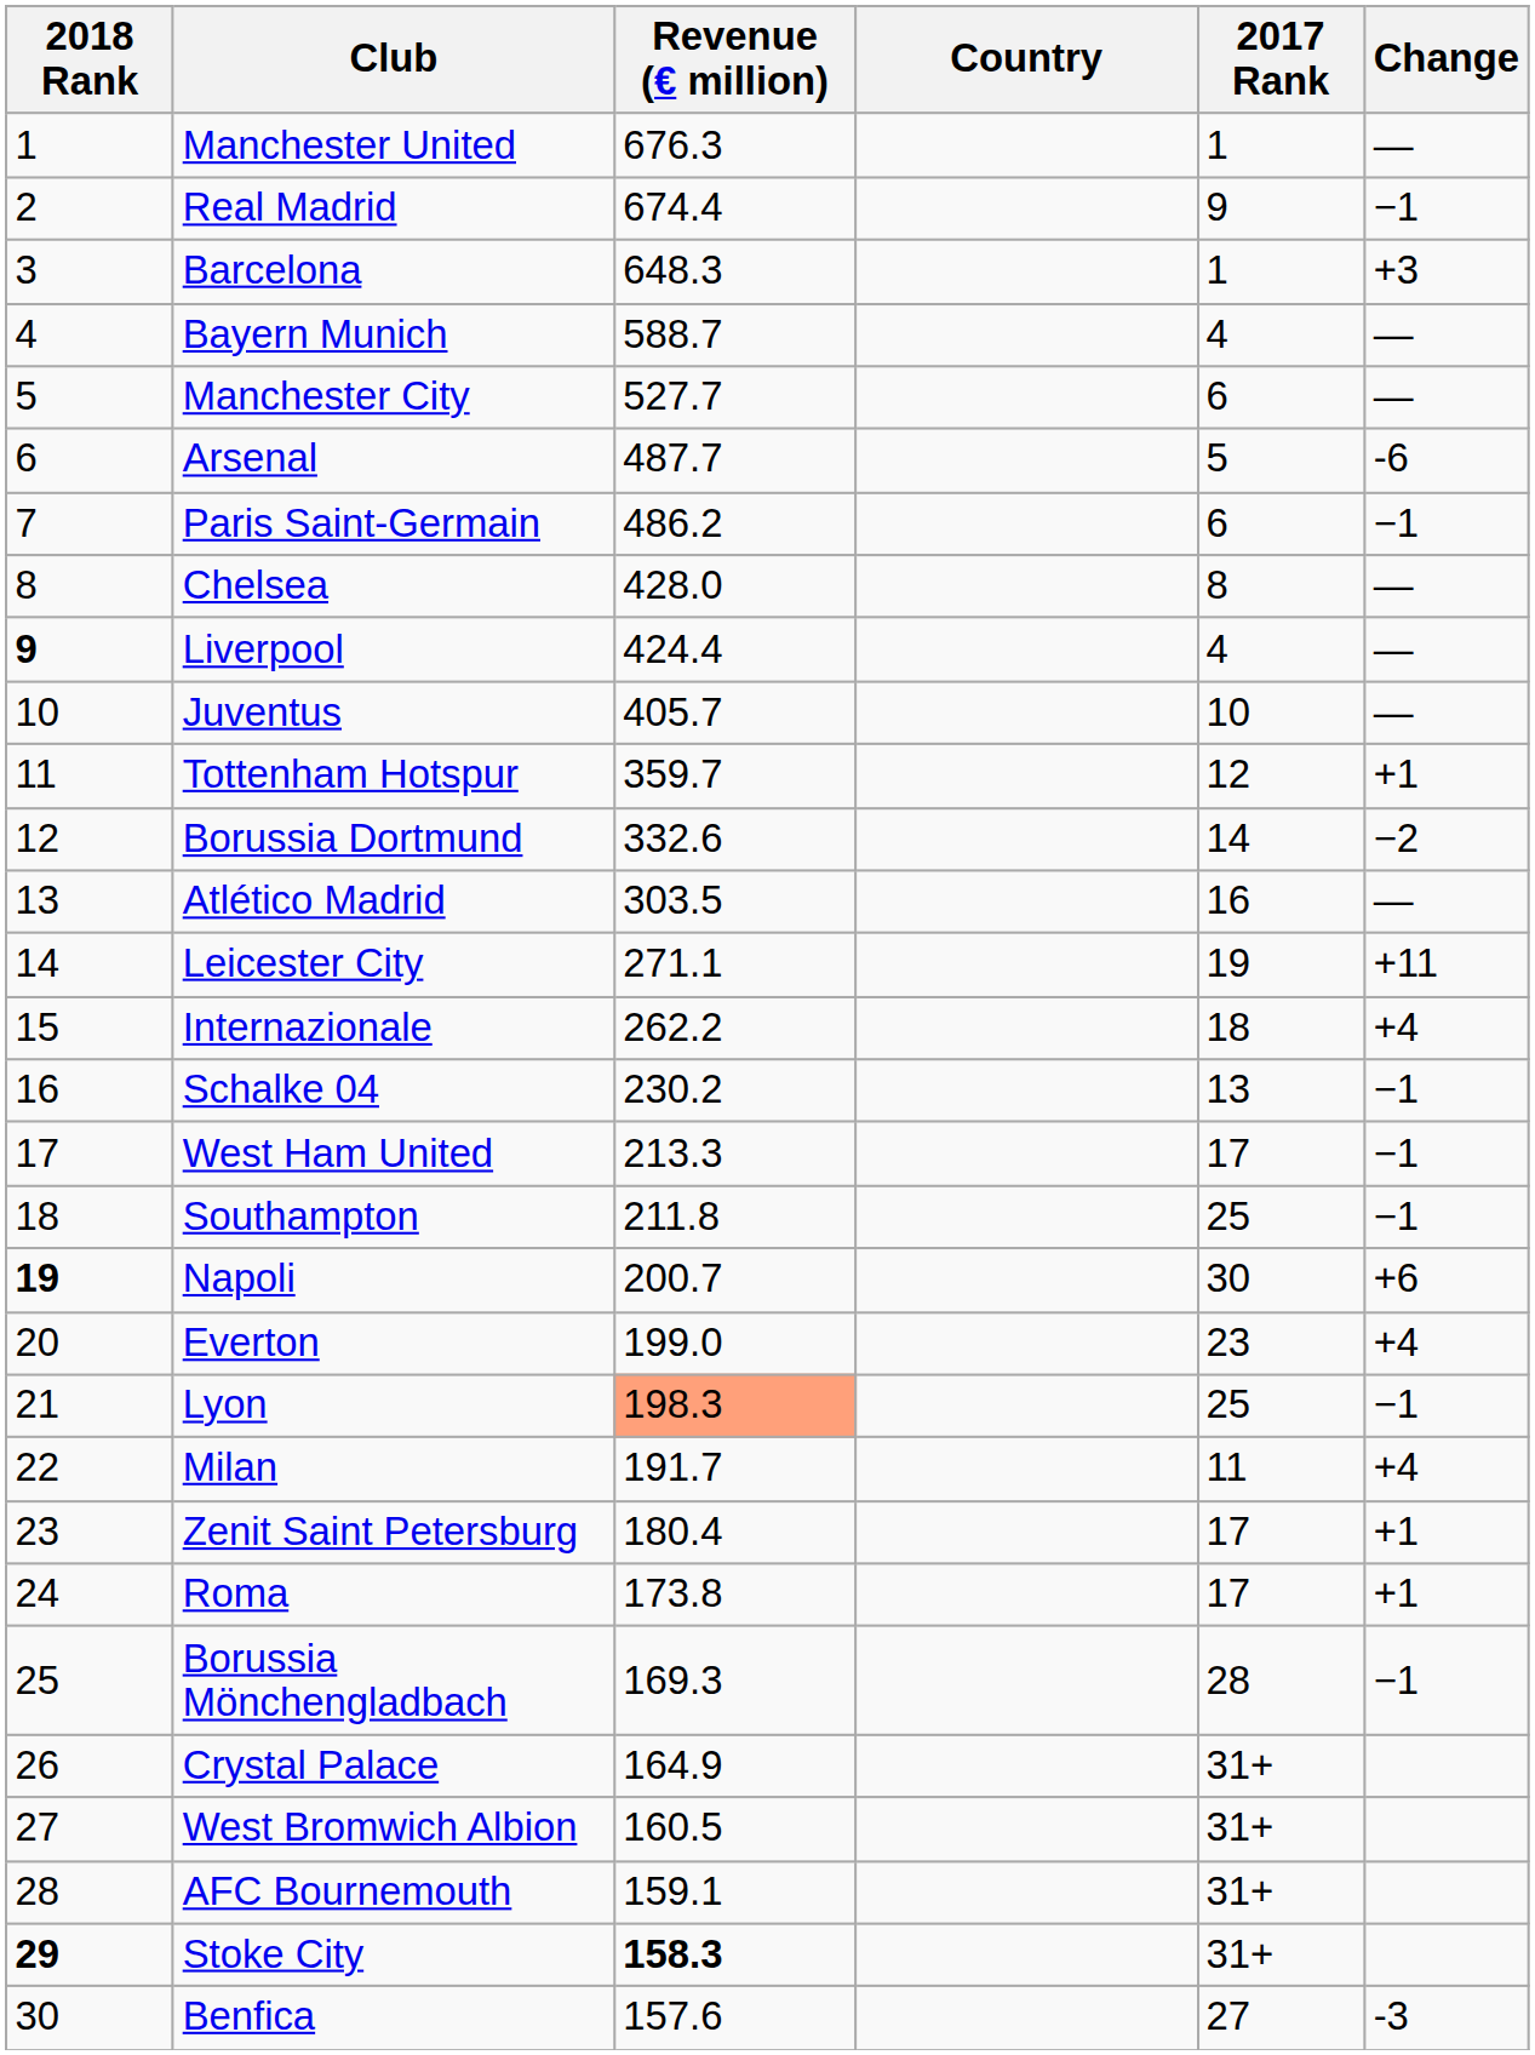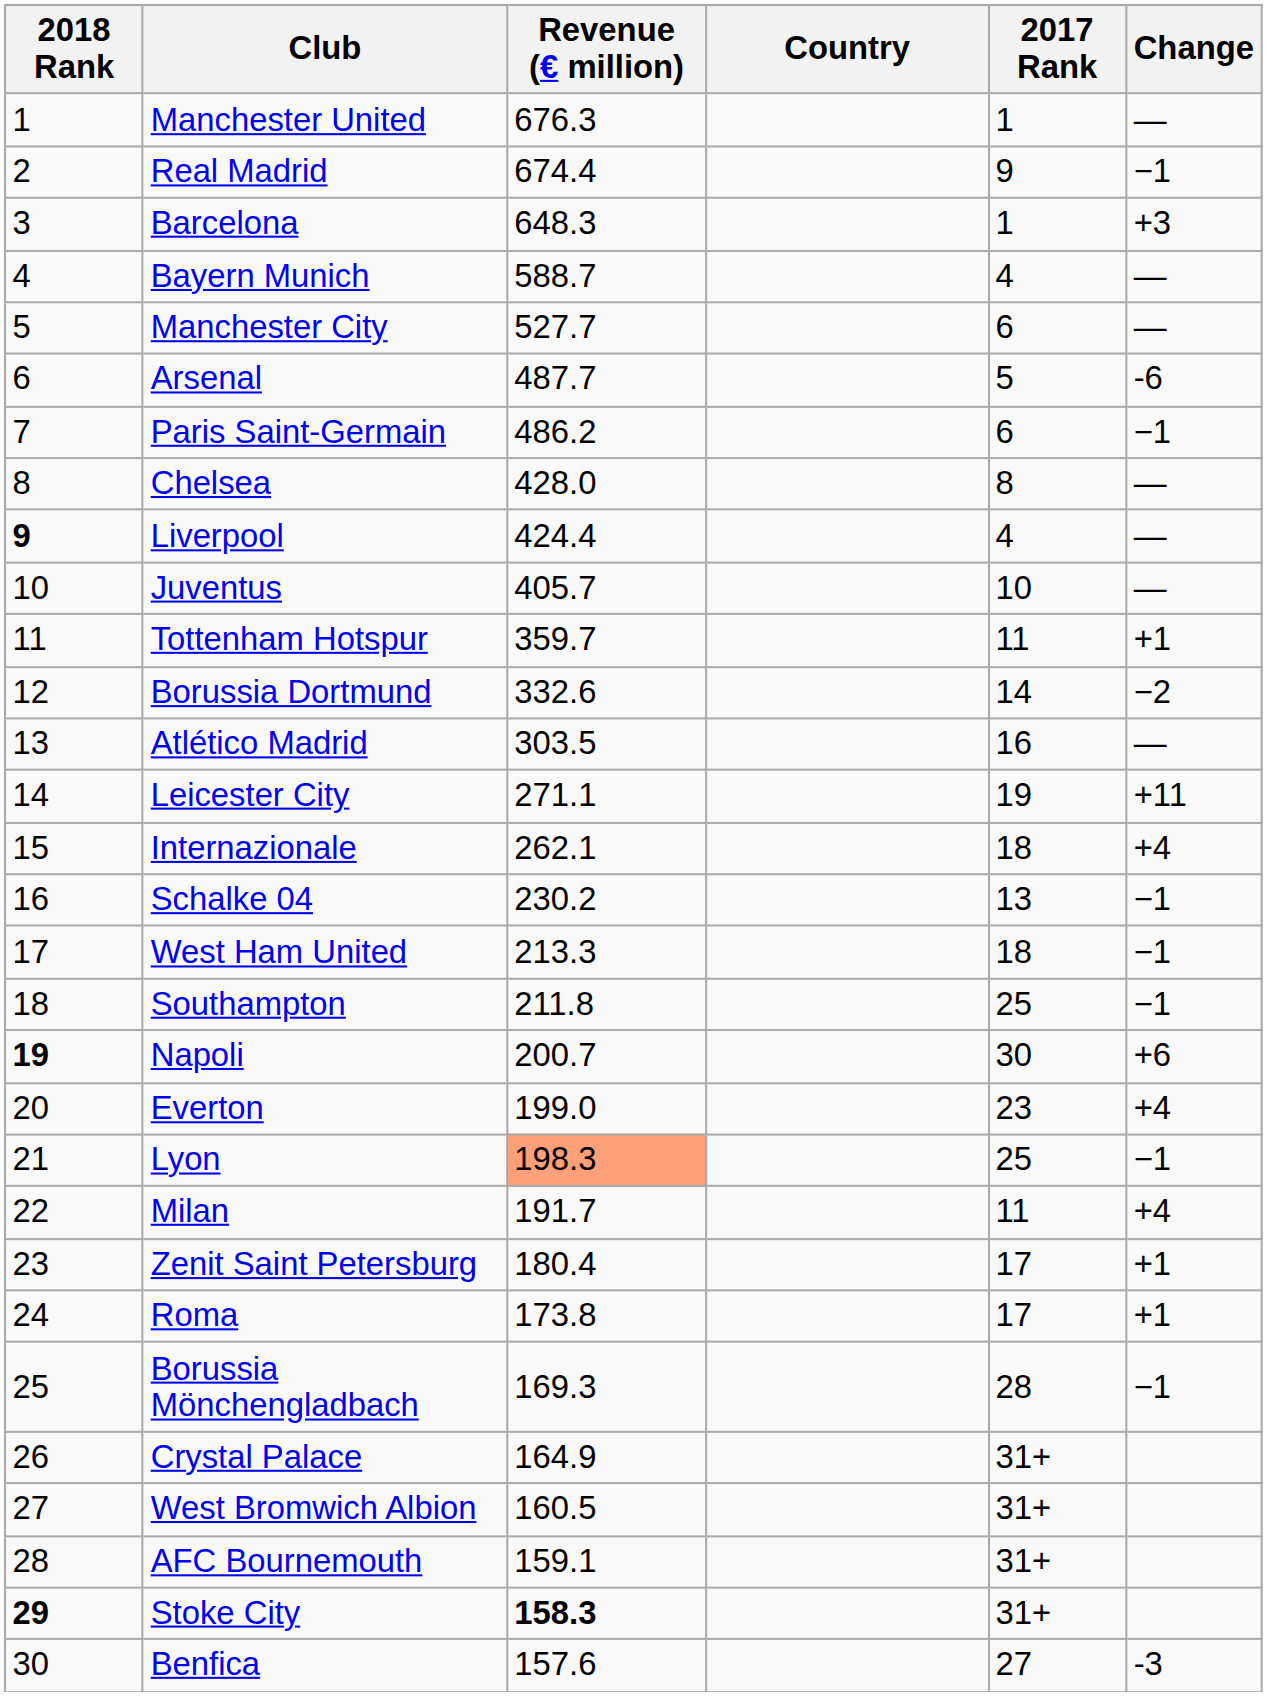 <table class="wikitable sortable">
 <tr>
 <th scope="col" width=60>2018 <br> Rank</th>
 <th scope="col" width=170>Club</th>
 <th scope="col" width=90>Revenue <br>(<a href='#'>€</a> million)</th>
 <th scope="col" width=130>Country</th>
 <th scope="col" width=60>2017 <br> Rank</th>
 <th scope="col" width=50>Change</th>
 </tr>
 <tr>
 <td>1</td>
 <td><a href='#'>Manchester United</a></td>
 <td>676.3</td>
 <td></td>
 <td>1</td>
 <td> —</td>
 </tr>
 <tr>
 <td>2</td>
 <td><a href='#'>Real Madrid</a></td>
 <td>674.4</td>
 <td></td>
 <td>9</td>
 <td> −1</td>
 </tr>
 <tr>
 <td>3</td>
 <td><a href='#'>Barcelona</a></td>
 <td>648.3</td>
 <td></td>
 <td>1</td>
 <td> +3</td>
 </tr>
 <tr>
 <td>4</td>
 <td><a href='#'>Bayern Munich</a></td>
 <td>588.7</td>
 <td></td>
 <td>4</td>
 <td> —</td>
 </tr>
 <tr>
 <td>5</td>
 <td><a href='#'>Manchester City</a></td>
 <td>527.7</td>
 <td></td>
 <td>6</td>
 <td> —</td>
 </tr>
 <tr>
 <td>6</td>
 <td><a href='#'>Arsenal</a></td>
 <td>487.7</td>
 <td></td>
 <td>5</td>
 <td> -6</td>
 </tr>
 <tr>
 <td>7</td>
 <td><a href='#'>Paris Saint-Germain</a></td>
 <td>486.2</td>
 <td></td>
 <td>6</td>
 <td> −1</td>
 </tr>
 <tr>
 <td>8</td>
 <td><a href='#'>Chelsea</a></td>
 <td>428.0</td>
 <td></td>
 <td>8</td>
 <td> —</td>
 </tr>
 <tr>
 <td><strong>9</strong></td>
 <td><a href='#'>Liverpool</a></td>
 <td>424.4</td>
 <td></td>
 <td>4</td>
 <td> —</td>
 </tr>
 <tr>
 <td>10</td>
 <td><a href='#'>Juventus</a></td>
 <td>405.7</td>
 <td></td>
 <td>10</td>
 <td> —</td>
 </tr>
 <tr>
 <td>11</td>
 <td><a href='#'>Tottenham Hotspur</a></td>
 <td>359.7</td>
 <td></td>
-<td>12</td>
+<td>11</td>
 <td> +1</td>
 </tr>
 <tr>
 <td>12</td>
 <td><a href='#'>Borussia Dortmund</a></td>
 <td>332.6</td>
 <td></td>
 <td>14</td>
 <td> −2</td>
 </tr>
 <tr>
 <td>13</td>
 <td><a href='#'>Atlético Madrid</a></td>
 <td>303.5</td>
 <td></td>
 <td>16</td>
 <td> —</td>
 </tr>
 <tr>
 <td>14</td>
 <td><a href='#'>Leicester City</a></td>
 <td>271.1</td>
 <td></td>
 <td>19</td>
 <td> +11</td>
 </tr>
 <tr>
 <td>15</td>
 <td><a href='#'>Internazionale</a></td>
-<td>262.2</td>
+<td>262.1</td>
 <td></td>
 <td>18</td>
 <td> +4</td>
 </tr>
 <tr>
 <td>16</td>
 <td><a href='#'>Schalke 04</a></td>
 <td>230.2</td>
 <td></td>
 <td>13</td>
 <td> −1</td>
 </tr>
 <tr>
 <td>17</td>
 <td><a href='#'>West Ham United</a></td>
 <td>213.3</td>
 <td></td>
-<td>17</td>
+<td>18</td>
 <td> −1</td>
 </tr>
 <tr>
 <td>18</td>
 <td><a href='#'>Southampton</a></td>
 <td>211.8</td>
 <td></td>
 <td>25</td>
 <td> −1</td>
 </tr>
 <tr>
 <td><strong>19</strong></td>
 <td><a href='#'>Napoli</a></td>
 <td>200.7</td>
 <td></td>
 <td>30</td>
 <td> +6</td>
 </tr>
 <tr>
 <td>20</td>
 <td><a href='#'>Everton</a></td>
 <td>199.0</td>
 <td></td>
 <td>23</td>
 <td> +4</td>
 </tr>
 <tr>
 <td>21</td>
 <td><a href='#'>Lyon</a></td>
 <td style="background: lightsalmon;">198.3</td>
 <td></td>
 <td>25</td>
 <td> −1</td>
 </tr>
 <tr>
 <td>22</td>
 <td><a href='#'>Milan</a></td>
 <td>191.7</td>
 <td></td>
 <td>11</td>
 <td> +4</td>
 </tr>
 <tr>
 <td>23</td>
 <td><a href='#'>Zenit Saint Petersburg</a></td>
 <td>180.4</td>
 <td></td>
 <td>17</td>
 <td> +1</td>
 </tr>
 <tr>
 <td>24</td>
 <td><a href='#'>Roma</a></td>
 <td>173.8</td>
 <td></td>
 <td>17</td>
 <td> +1</td>
 </tr>
 <tr>
 <td>25</td>
 <td><a href='#'>Borussia Mönchengladbach</a></td>
 <td>169.3</td>
 <td></td>
 <td>28</td>
 <td> −1</td>
 </tr>
 <tr>
 <td>26</td>
 <td><a href='#'>Crystal Palace</a></td>
 <td>164.9</td>
 <td></td>
 <td>31+</td>
 <td></td>
 </tr>
 <tr>
 <td>27</td>
 <td><a href='#'>West Bromwich Albion</a></td>
 <td>160.5</td>
 <td></td>
 <td>31+</td>
 <td></td>
 </tr>
 <tr>
 <td>28</td>
 <td><a href='#'>AFC Bournemouth</a></td>
 <td>159.1</td>
 <td></td>
 <td>31+</td>
 <td></td>
 </tr>
 <tr>
 <td><strong>29</strong></td>
 <td><a href='#'>Stoke City</a></td>
 <td><strong>158.3</strong></td>
 <td></td>
 <td>31+</td>
 <td></td>
 </tr>
 <tr>
 <td>30</td>
 <td><a href='#'>Benfica</a></td>
 <td>157.6</td>
 <td></td>
 <td>27</td>
 <td> -3</td>
 </tr>
 </table>
